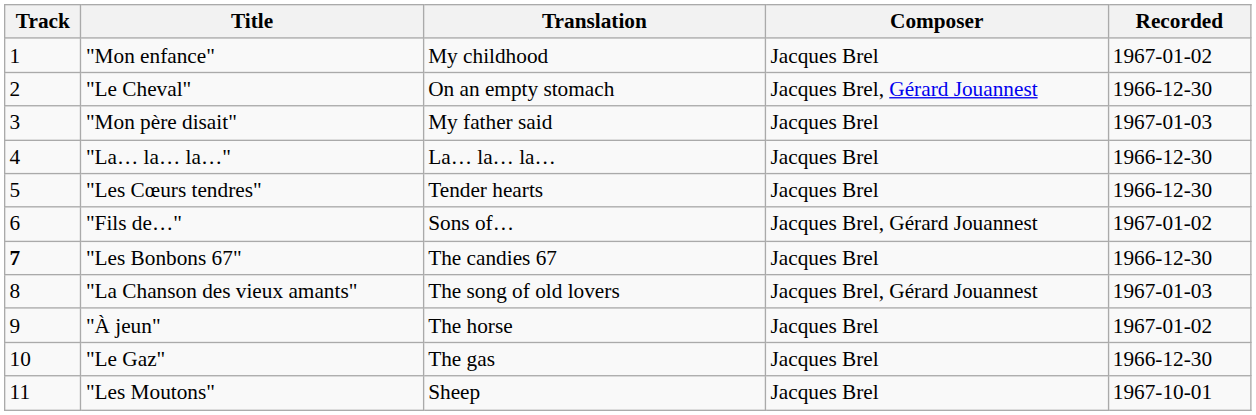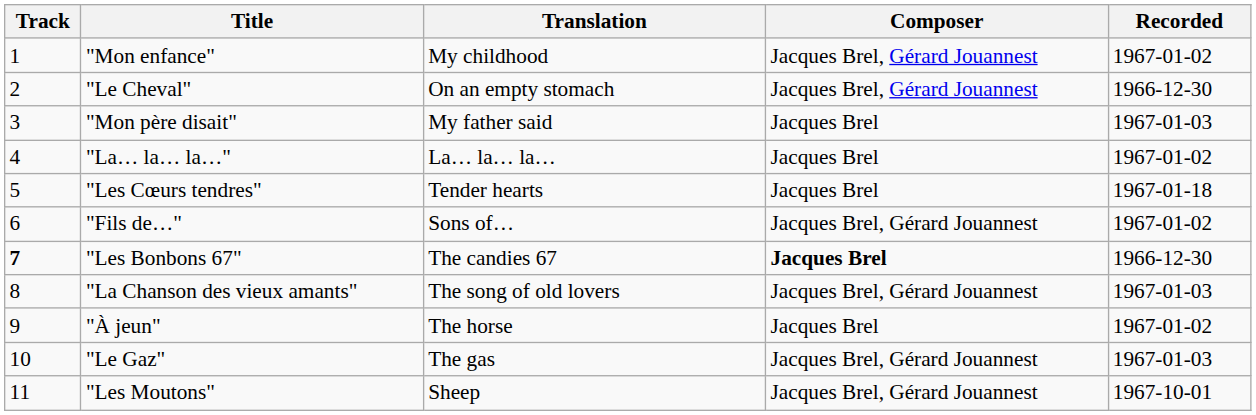 <table class="wikitable">
 <tr>
 <th style="width:50px;">Track</th>
 <th style="width:250px;">Title</th>
 <th style="width:250px;">Translation</th>
 <th style="width:250px;">Composer</th>
 <th style="width:100px;">Recorded</th>
 </tr>
 <tr>
 <td>1</td>
 <td>"Mon enfance"</td>
 <td>My childhood</td>
-<td>Jacques Brel</td>
+<td>Jacques Brel, <a href='#'>Gérard Jouannest</a></td>
 <td>1967-01-02</td>
 </tr>
 <tr>
 <td>2</td>
 <td>"Le Cheval"</td>
 <td>On an empty stomach</td>
 <td>Jacques Brel, <a href='#'>Gérard Jouannest</a></td>
 <td>1966-12-30</td>
 </tr>
 <tr>
 <td>3</td>
 <td>"Mon père disait"</td>
 <td>My father said</td>
 <td>Jacques Brel</td>
 <td>1967-01-03</td>
 </tr>
 <tr>
 <td>4</td>
 <td>"La… la… la…"</td>
 <td>La… la… la…</td>
 <td>Jacques Brel</td>
-<td>1966-12-30</td>
+<td>1967-01-02</td>
 </tr>
 <tr>
 <td>5</td>
 <td>"Les Cœurs tendres"</td>
 <td>Tender hearts</td>
 <td>Jacques Brel</td>
-<td>1966-12-30</td>
+<td>1967-01-18</td>
 </tr>
 <tr>
 <td>6</td>
 <td>"Fils de…"</td>
 <td>Sons of…</td>
 <td>Jacques Brel, Gérard Jouannest</td>
 <td>1967-01-02</td>
 </tr>
 <tr>
 <td><strong>7</strong></td>
 <td>"Les Bonbons 67"</td>
 <td>The candies 67</td>
-<td>Jacques Brel</td>
+<td><strong>Jacques Brel</strong></td>
 <td>1966-12-30</td>
 </tr>
 <tr>
 <td>8</td>
 <td>"La Chanson des vieux amants"</td>
 <td>The song of old lovers</td>
 <td>Jacques Brel, Gérard Jouannest</td>
 <td>1967-01-03</td>
 </tr>
 <tr>
 <td>9</td>
 <td>"À jeun"</td>
 <td>The horse</td>
 <td>Jacques Brel</td>
 <td>1967-01-02</td>
 </tr>
 <tr>
 <td>10</td>
 <td>"Le Gaz"</td>
 <td>The gas</td>
-<td>Jacques Brel</td>
-<td>1966-12-30</td>
+<td>Jacques Brel, Gérard Jouannest</td>
+<td>1967-01-03</td>
 </tr>
 <tr>
 <td>11</td>
 <td>"Les Moutons"</td>
 <td>Sheep</td>
-<td>Jacques Brel</td>
+<td>Jacques Brel, Gérard Jouannest</td>
 <td>1967-10-01</td>
 </tr>
 </table>
